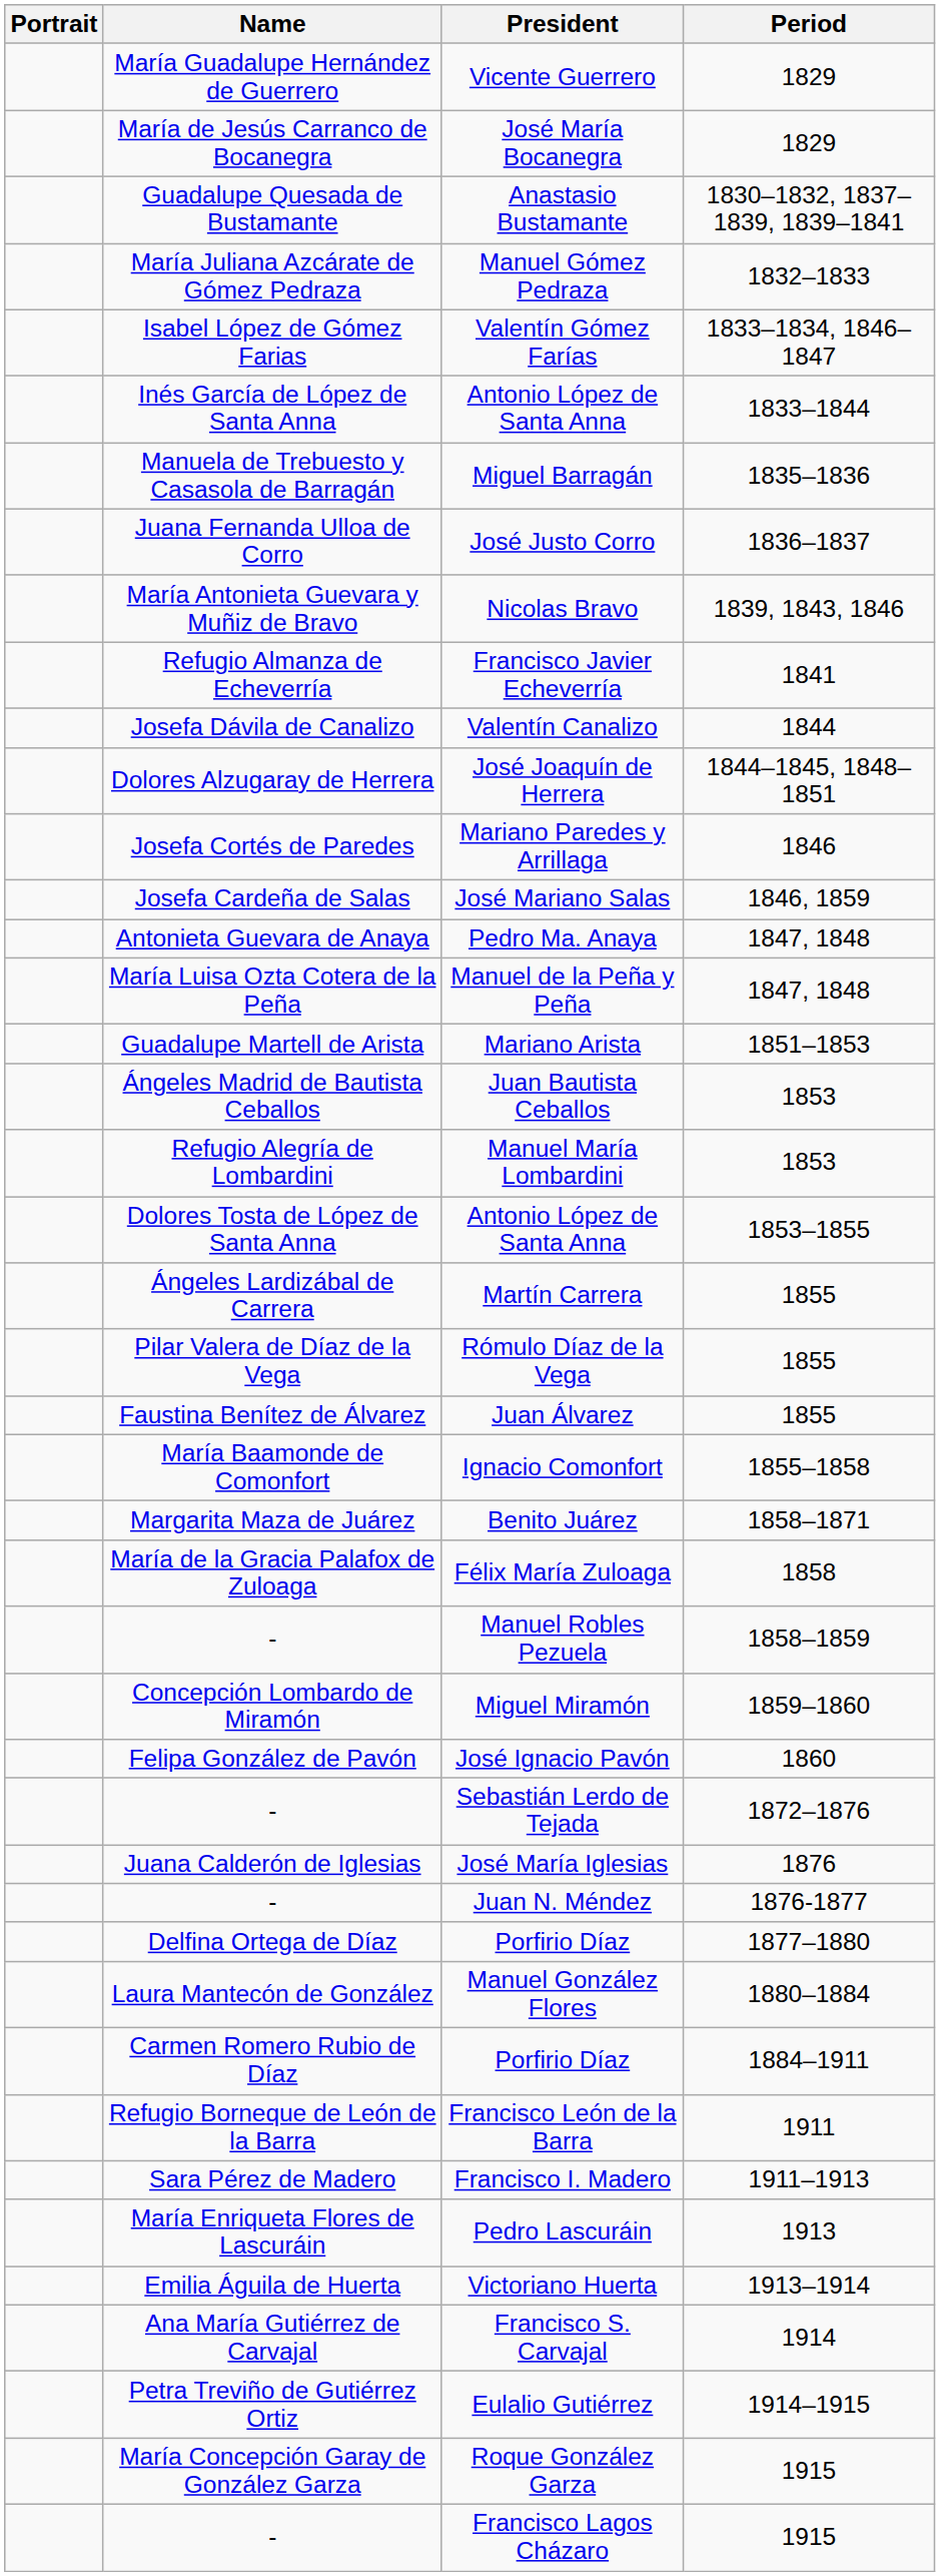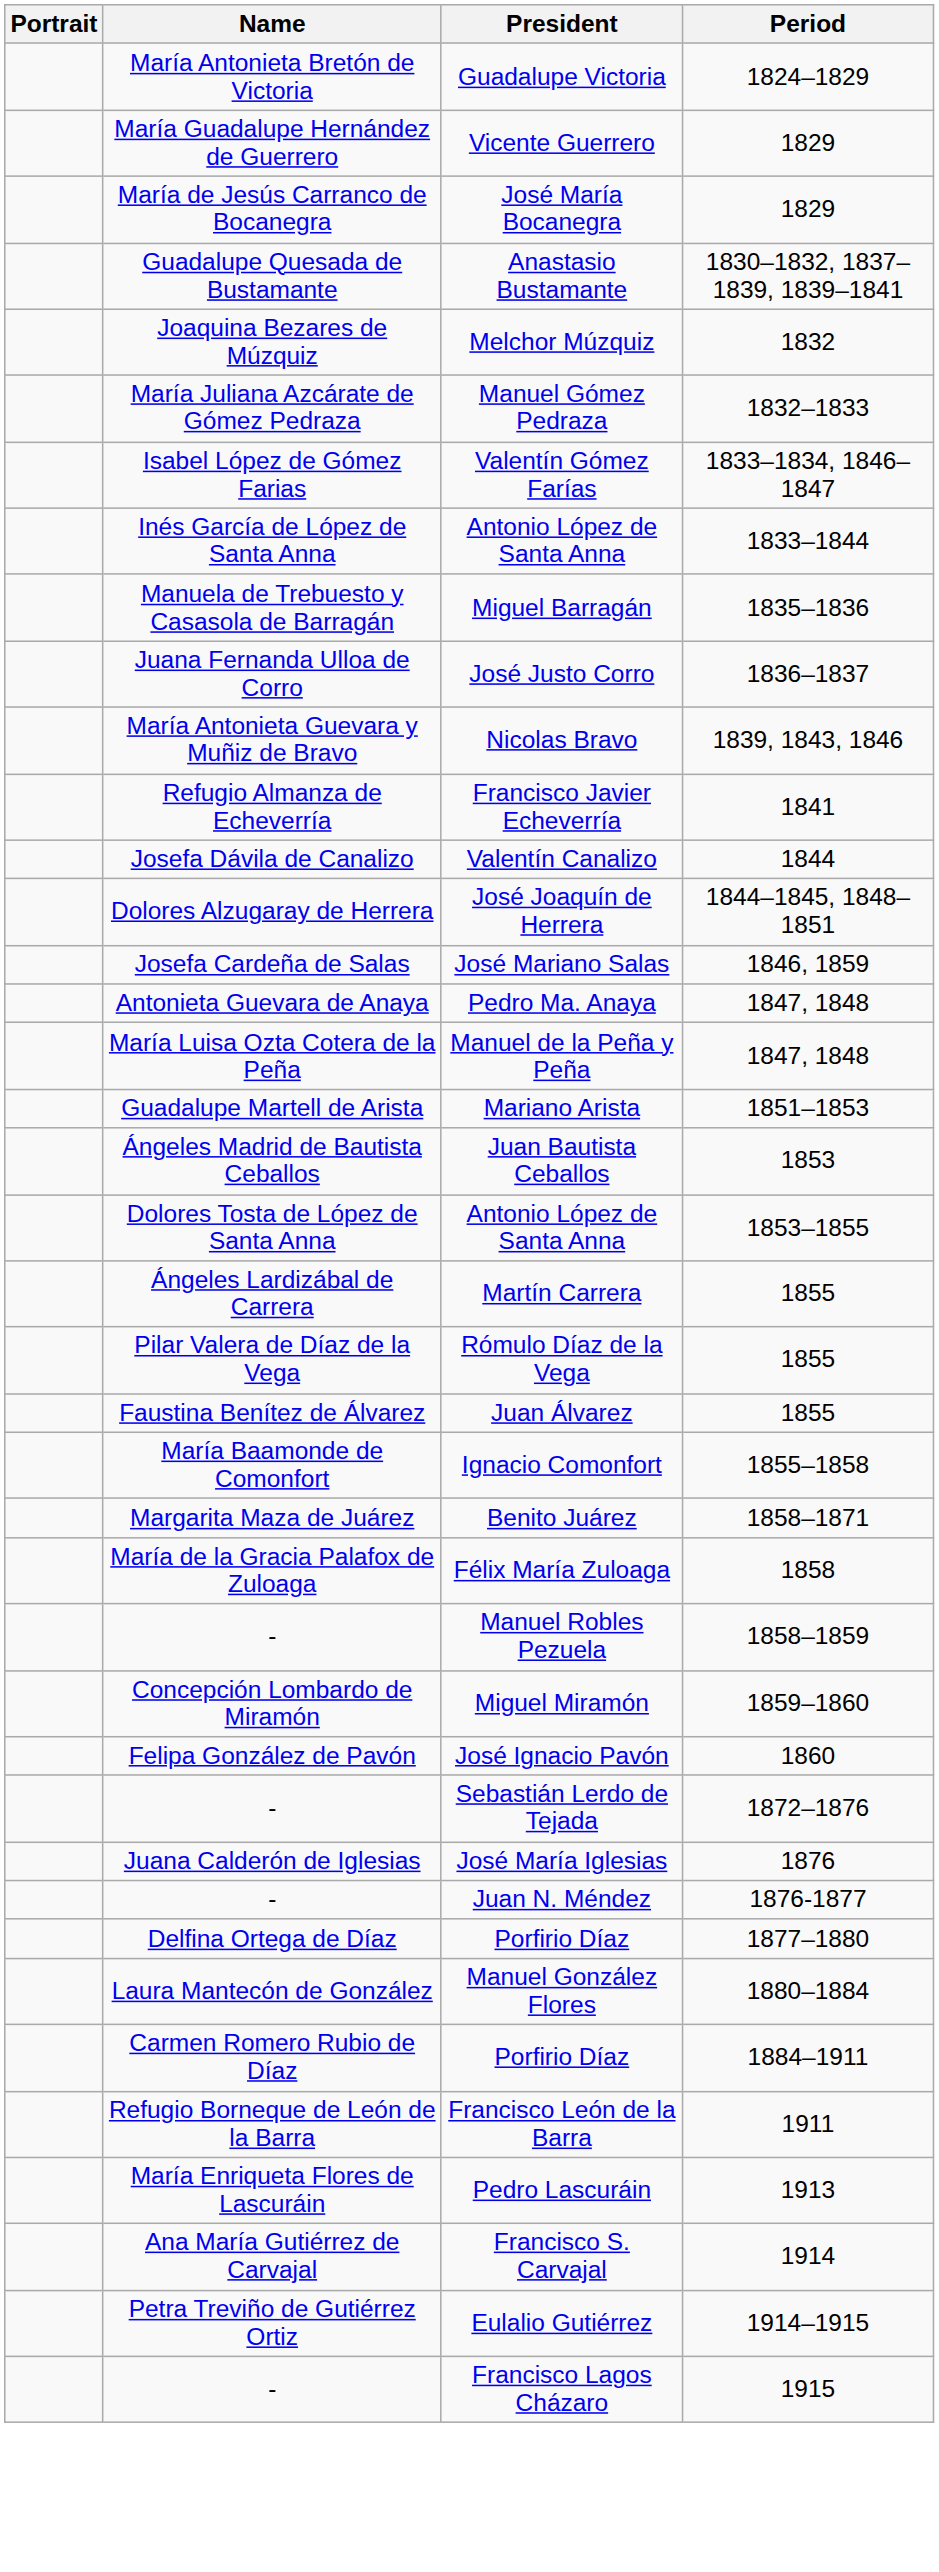 <table class="wikitable" style="text-align:center">
 <tr>
 <th>Portrait</th>
 <th>Name</th>
 <th>President</th>
 <th>Period</th>
+</tr>
+<tr>
+<td></td>
+<td><a href='#'>María Antonieta Bretón de Victoria</a></td>
+<td><a href='#'>Guadalupe Victoria</a></td>
+<td>1824–1829</td>
 </tr>
 <tr>
 <td></td>
 <td><a href='#'>María Guadalupe Hernández de Guerrero</a></td>
 <td><a href='#'>Vicente Guerrero</a></td>
 <td>1829</td>
 </tr>
 <tr>
 <td></td>
 <td><a href='#'>María de Jesús Carranco de Bocanegra</a></td>
 <td><a href='#'>José María Bocanegra</a></td>
 <td>1829</td>
 </tr>
 <tr>
 <td></td>
 <td><a href='#'>Guadalupe Quesada de Bustamante</a></td>
 <td><a href='#'>Anastasio Bustamante</a></td>
 <td>1830–1832, 1837–1839, 1839–1841</td>
+</tr>
+<tr>
+<td></td>
+<td><a href='#'>Joaquina Bezares de Múzquiz</a></td>
+<td><a href='#'>Melchor Múzquiz</a></td>
+<td>1832</td>
 </tr>
 <tr>
 <td></td>
 <td><a href='#'>María Juliana Azcárate de Gómez Pedraza</a></td>
 <td><a href='#'>Manuel Gómez Pedraza</a></td>
 <td>1832–1833</td>
 </tr>
 <tr>
 <td></td>
 <td><a href='#'>Isabel López de Gómez Farias</a></td>
 <td><a href='#'>Valentín Gómez Farías</a></td>
 <td>1833–1834, 1846–1847</td>
 </tr>
 <tr>
 <td></td>
 <td><a href='#'>Inés García de López de Santa Anna</a></td>
 <td><a href='#'>Antonio López de Santa Anna</a></td>
 <td>1833–1844</td>
 </tr>
 <tr>
 <td></td>
 <td><a href='#'>Manuela de Trebuesto y Casasola de Barragán</a></td>
 <td><a href='#'>Miguel Barragán</a></td>
 <td>1835–1836</td>
 </tr>
 <tr>
 <td></td>
 <td><a href='#'>Juana Fernanda Ulloa de Corro</a></td>
 <td><a href='#'>José Justo Corro</a></td>
 <td>1836–1837</td>
 </tr>
 <tr>
 <td></td>
 <td><a href='#'>María Antonieta Guevara y Muñiz de Bravo</a></td>
 <td><a href='#'>Nicolas Bravo</a></td>
 <td>1839, 1843, 1846</td>
 </tr>
 <tr>
 <td></td>
 <td><a href='#'>Refugio Almanza de Echeverría</a></td>
 <td><a href='#'>Francisco Javier Echeverría</a></td>
 <td>1841</td>
 </tr>
 <tr>
 <td></td>
 <td><a href='#'>Josefa Dávila de Canalizo</a></td>
 <td><a href='#'>Valentín Canalizo</a></td>
 <td>1844</td>
 </tr>
 <tr>
 <td></td>
 <td><a href='#'>Dolores Alzugaray de Herrera</a></td>
 <td><a href='#'>José Joaquín de Herrera</a></td>
 <td>1844–1845, 1848–1851</td>
 </tr>
 <tr>
 <td></td>
-<td><a href='#'>Josefa Cortés de Paredes</a></td>
-<td><a href='#'>Mariano Paredes y Arrillaga</a></td>
-<td>1846</td>
-</tr>
-<tr>
-<td></td>
 <td><a href='#'>Josefa Cardeña de Salas</a></td>
 <td><a href='#'>José Mariano Salas</a></td>
 <td>1846, 1859</td>
 </tr>
 <tr>
 <td></td>
 <td><a href='#'>Antonieta Guevara de Anaya</a></td>
 <td><a href='#'>Pedro Ma. Anaya</a></td>
 <td>1847, 1848</td>
 </tr>
 <tr>
 <td></td>
 <td><a href='#'>María Luisa Ozta Cotera de la Peña</a></td>
 <td><a href='#'>Manuel de la Peña y Peña</a></td>
 <td>1847, 1848</td>
 </tr>
 <tr>
 <td></td>
 <td><a href='#'>Guadalupe Martell de Arista</a></td>
 <td><a href='#'>Mariano Arista</a></td>
 <td>1851–1853</td>
 </tr>
 <tr>
 <td></td>
 <td><a href='#'>Ángeles Madrid de Bautista Ceballos</a></td>
 <td><a href='#'>Juan Bautista Ceballos</a></td>
-<td>1853</td>
-</tr>
-<tr>
-<td></td>
-<td><a href='#'>Refugio Alegría de Lombardini</a></td>
-<td><a href='#'>Manuel María Lombardini</a></td>
 <td>1853</td>
 </tr>
 <tr>
 <td></td>
 <td><a href='#'>Dolores Tosta de López de Santa Anna</a></td>
 <td><a href='#'>Antonio López de Santa Anna</a></td>
 <td>1853–1855</td>
 </tr>
 <tr>
 <td></td>
 <td><a href='#'>Ángeles Lardizábal de Carrera</a></td>
 <td><a href='#'>Martín Carrera</a></td>
 <td>1855</td>
 </tr>
 <tr>
 <td></td>
 <td><a href='#'>Pilar Valera de Díaz de la Vega</a></td>
 <td><a href='#'>Rómulo Díaz de la Vega</a></td>
 <td>1855</td>
 </tr>
 <tr>
 <td></td>
 <td><a href='#'>Faustina Benítez de Álvarez</a></td>
 <td><a href='#'>Juan Álvarez</a></td>
 <td>1855</td>
 </tr>
 <tr>
 <td></td>
 <td><a href='#'>María Baamonde de Comonfort</a></td>
 <td><a href='#'>Ignacio Comonfort</a></td>
 <td>1855–1858</td>
 </tr>
 <tr>
 <td></td>
 <td><a href='#'>Margarita Maza de Juárez</a></td>
 <td><a href='#'>Benito Juárez</a></td>
 <td>1858–1871</td>
 </tr>
 <tr>
 <td></td>
 <td><a href='#'>María de la Gracia Palafox de Zuloaga</a></td>
 <td><a href='#'>Félix María Zuloaga</a></td>
 <td>1858</td>
 </tr>
 <tr>
 <td></td>
 <td>-</td>
 <td><a href='#'>Manuel Robles Pezuela</a></td>
 <td>1858–1859</td>
 </tr>
 <tr>
 <td></td>
 <td><a href='#'>Concepción Lombardo de Miramón</a></td>
 <td><a href='#'>Miguel Miramón</a></td>
 <td>1859–1860</td>
 </tr>
 <tr>
 <td></td>
 <td><a href='#'>Felipa González de Pavón</a></td>
 <td><a href='#'>José Ignacio Pavón</a></td>
 <td>1860</td>
 </tr>
 <tr>
 <td></td>
 <td>-</td>
 <td><a href='#'>Sebastián Lerdo de Tejada</a></td>
 <td>1872–1876</td>
 </tr>
 <tr>
 <td></td>
 <td><a href='#'>Juana Calderón de Iglesias</a></td>
 <td><a href='#'>José María Iglesias</a></td>
 <td>1876</td>
 </tr>
 <tr>
 <td></td>
 <td>-</td>
 <td><a href='#'>Juan N. Méndez</a></td>
 <td>1876-1877</td>
 </tr>
 <tr>
 <td></td>
 <td><a href='#'>Delfina Ortega de Díaz</a></td>
 <td><a href='#'>Porfirio Díaz</a></td>
 <td>1877–1880</td>
 </tr>
 <tr>
 <td></td>
 <td><a href='#'>Laura Mantecón de González</a></td>
 <td><a href='#'>Manuel González Flores</a></td>
 <td>1880–1884</td>
 </tr>
 <tr>
 <td></td>
 <td><a href='#'>Carmen Romero Rubio de Díaz</a></td>
 <td><a href='#'>Porfirio Díaz</a></td>
 <td>1884–1911</td>
 </tr>
 <tr>
 <td></td>
 <td><a href='#'>Refugio Borneque de León de la Barra</a></td>
 <td><a href='#'>Francisco León de la Barra</a></td>
 <td>1911</td>
 </tr>
 <tr>
 <td></td>
-<td><a href='#'>Sara Pérez de Madero</a></td>
-<td><a href='#'>Francisco I. Madero</a></td>
-<td>1911–1913</td>
-</tr>
-<tr>
-<td></td>
 <td><a href='#'>María Enriqueta Flores de Lascuráin</a></td>
 <td><a href='#'>Pedro Lascuráin</a></td>
 <td>1913</td>
-</tr>
-<tr>
-<td></td>
-<td><a href='#'>Emilia Águila de Huerta</a></td>
-<td><a href='#'>Victoriano Huerta</a></td>
-<td>1913–1914</td>
 </tr>
 <tr>
 <td></td>
 <td><a href='#'>Ana María Gutiérrez de Carvajal</a></td>
 <td><a href='#'>Francisco S. Carvajal</a></td>
 <td>1914</td>
 </tr>
 <tr>
 <td></td>
 <td><a href='#'>Petra Treviño de Gutiérrez Ortiz</a></td>
 <td><a href='#'>Eulalio Gutiérrez</a></td>
 <td>1914–1915</td>
 </tr>
 <tr>
 <td></td>
-<td><a href='#'>María Concepción Garay de González Garza</a></td>
-<td><a href='#'>Roque González Garza</a></td>
-<td>1915</td>
-</tr>
-<tr>
-<td></td>
 <td>-</td>
 <td><a href='#'>Francisco Lagos Cházaro</a></td>
 <td>1915</td>
 </tr>
 </table>
